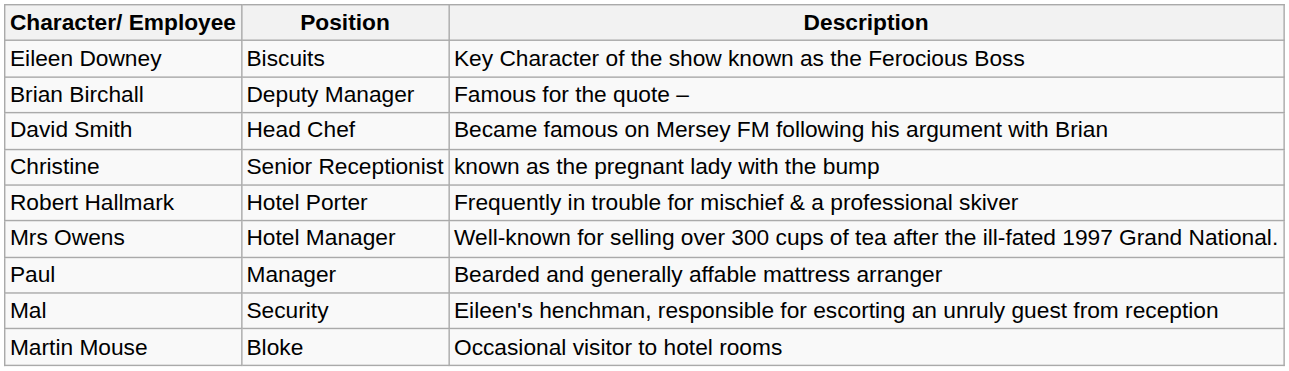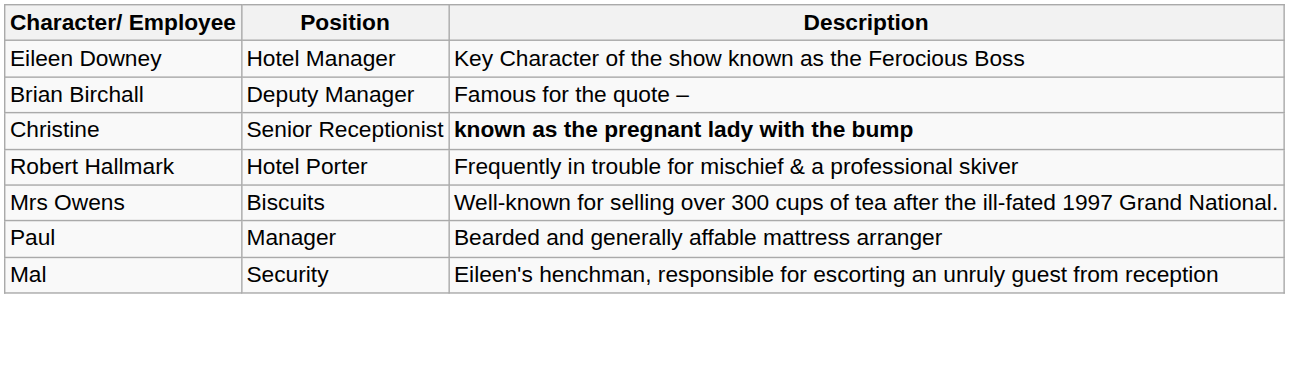 <table class="wikitable">
 <tr>
 <th>Character/ Employee</th>
 <th>Position</th>
 <th>Description</th>
 </tr>
 <tr>
 <td>Eileen Downey</td>
-<td>Biscuits</td>
+<td>Hotel Manager</td>
 <td>Key Character of the show known as the Ferocious Boss</td>
 </tr>
 <tr>
 <td>Brian Birchall</td>
 <td>Deputy Manager</td>
 <td>Famous for the quote – </td>
 </tr>
 <tr>
-<td>David Smith</td>
-<td>Head Chef</td>
-<td>Became famous on Mersey FM following his argument with Brian</td>
-</tr>
-<tr>
 <td>Christine</td>
 <td>Senior Receptionist</td>
-<td>known as the pregnant lady with the bump</td>
+<td><strong>known as the pregnant lady with the bump</strong></td>
 </tr>
 <tr>
 <td>Robert Hallmark</td>
 <td>Hotel Porter</td>
 <td>Frequently in trouble for mischief & a professional skiver</td>
 </tr>
 <tr>
 <td>Mrs Owens</td>
-<td>Hotel Manager</td>
+<td>Biscuits</td>
 <td>Well-known for selling over 300 cups of tea after the ill-fated 1997 Grand National.</td>
 </tr>
 <tr>
 <td>Paul</td>
 <td>Manager</td>
 <td>Bearded and generally affable mattress arranger</td>
 </tr>
 <tr>
 <td>Mal</td>
 <td>Security</td>
 <td>Eileen's henchman, responsible for escorting an unruly guest from reception</td>
 </tr>
-<tr>
-<td>Martin Mouse</td>
-<td>Bloke</td>
-<td>Occasional visitor to hotel rooms</td>
-</tr>
 </table>
